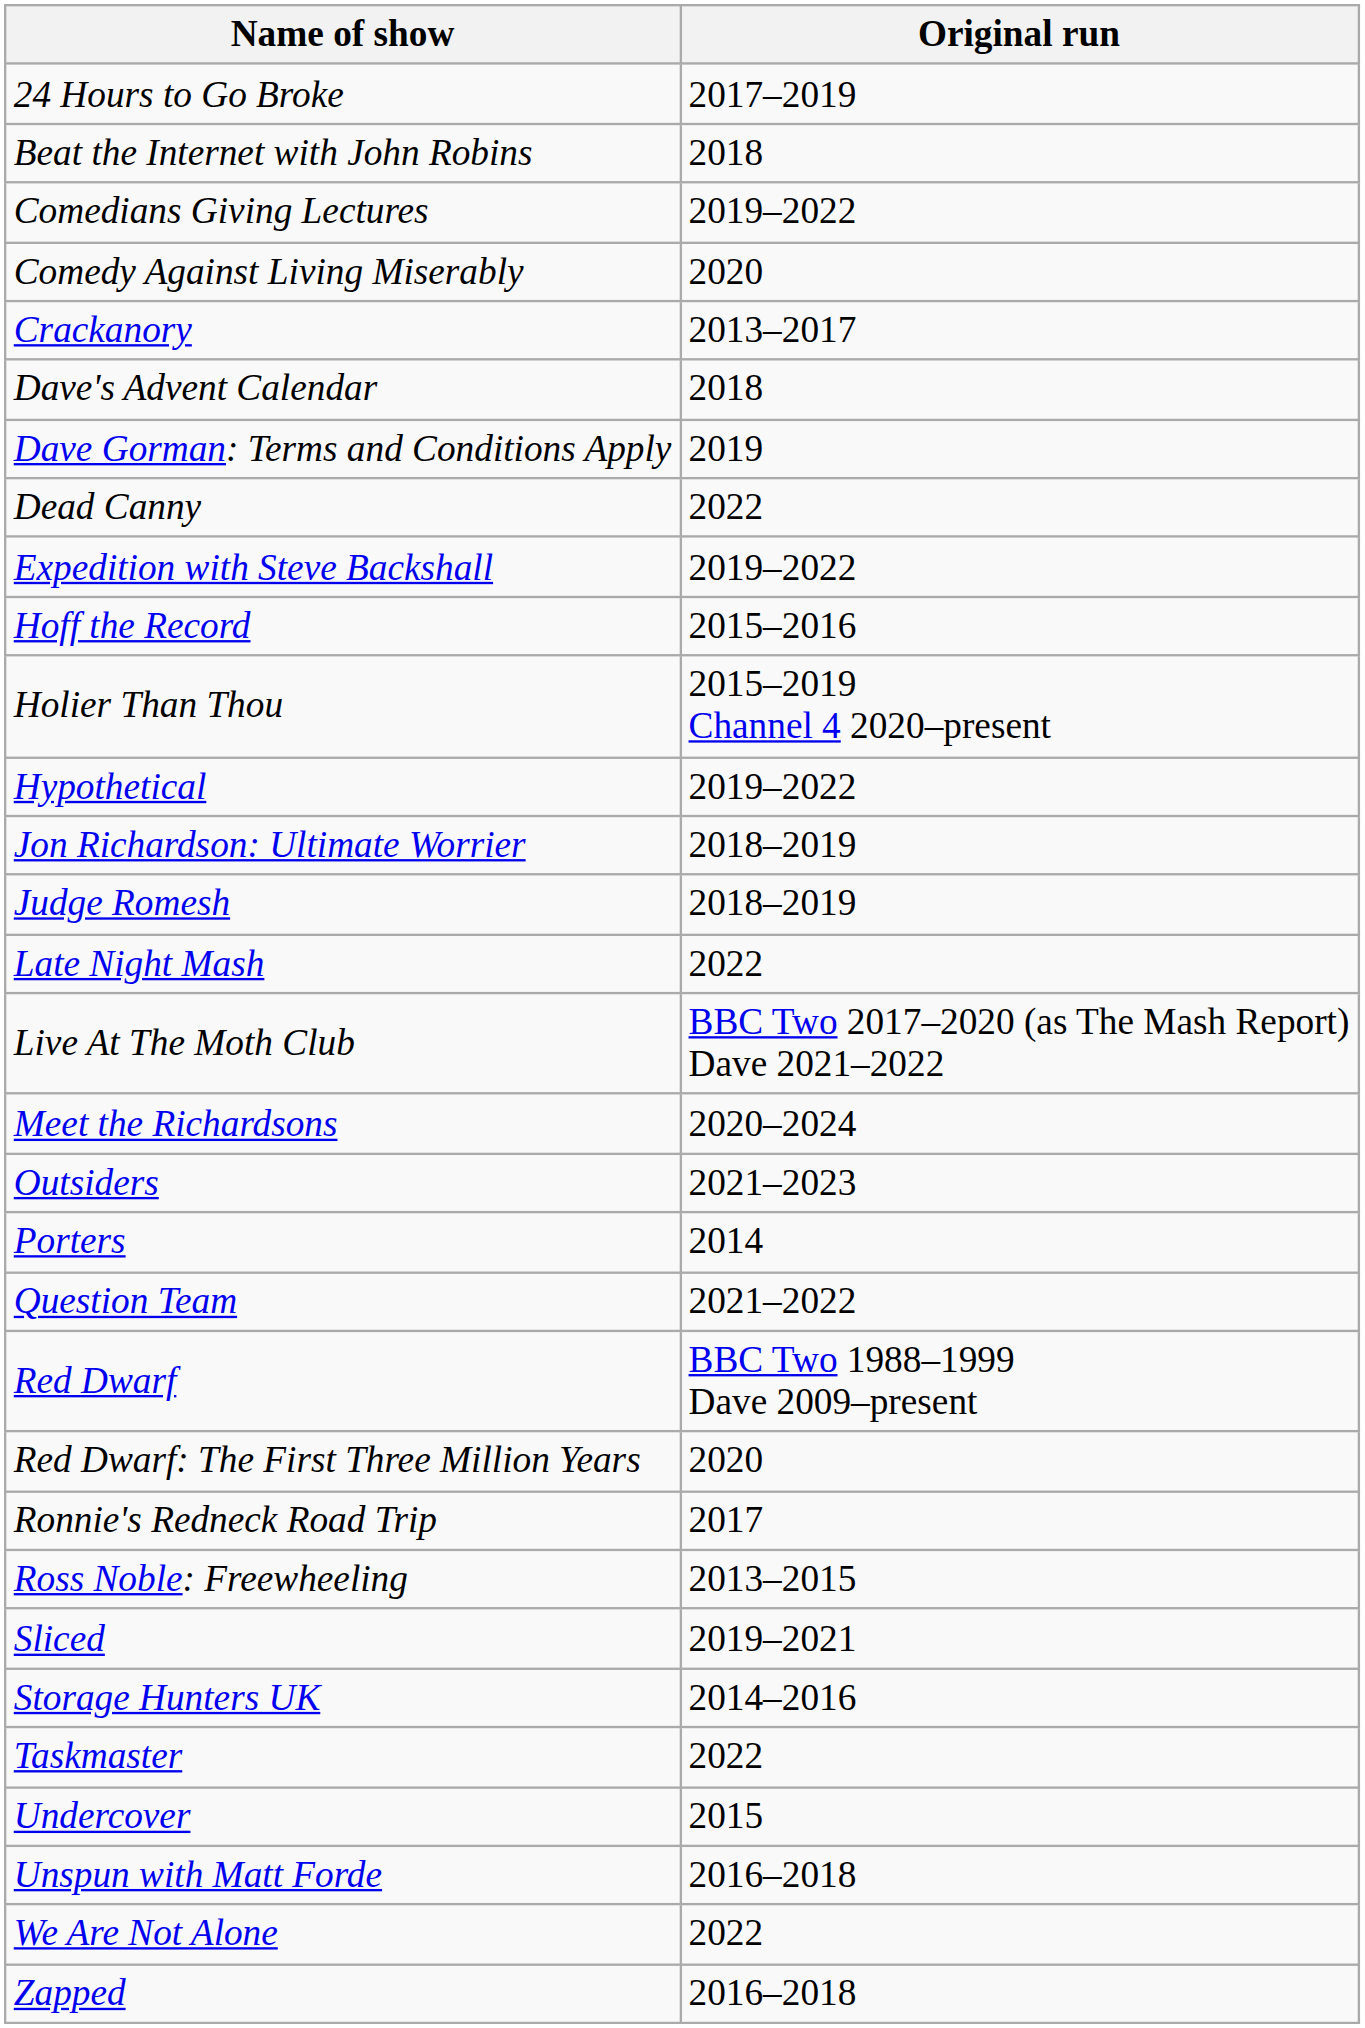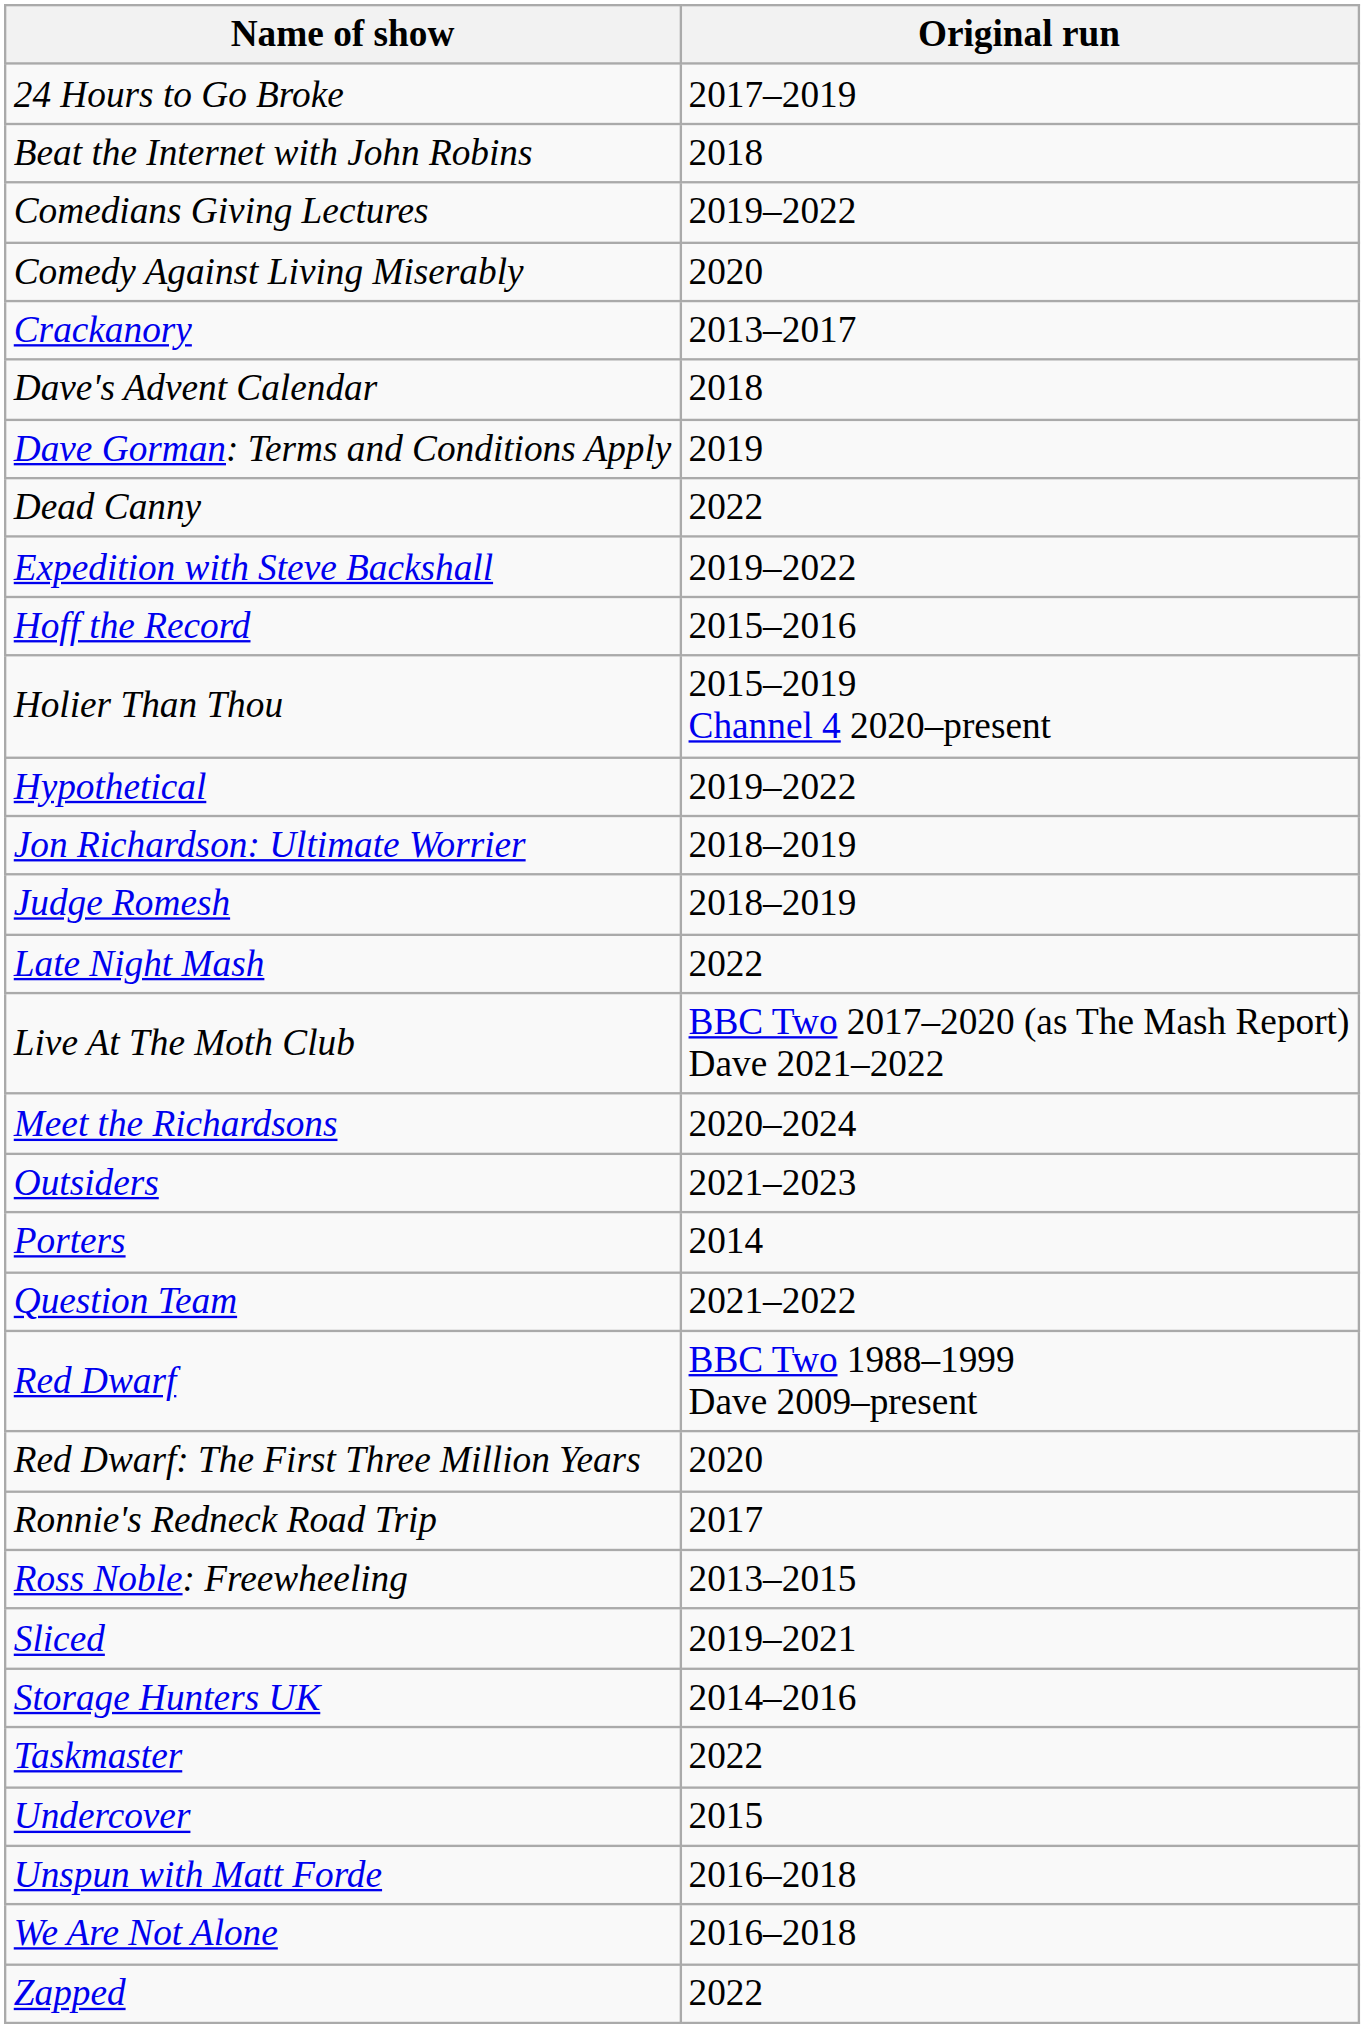 <table class="wikitable sortable">
 <tr>
 <th>Name of show</th>
 <th>Original run</th>
 </tr>
 <tr>
 <td><em>24 Hours to Go Broke</em></td>
 <td>2017–2019</td>
 </tr>
 <tr>
 <td><em>Beat the Internet with John Robins</em></td>
 <td>2018</td>
 </tr>
 <tr>
 <td><em>Comedians Giving Lectures</em></td>
 <td>2019–2022</td>
 </tr>
 <tr>
 <td><em>Comedy Against Living Miserably</em></td>
 <td>2020</td>
 </tr>
 <tr>
 <td><em><a href='#'>Crackanory</a></em></td>
 <td>2013–2017</td>
 </tr>
 <tr>
 <td><em>Dave's Advent Calendar</em></td>
 <td>2018</td>
 </tr>
 <tr>
 <td><em><a href='#'>Dave Gorman</a>: Terms and Conditions Apply</em></td>
 <td>2019</td>
 </tr>
 <tr>
 <td><em>Dead Canny</em></td>
 <td>2022</td>
 </tr>
 <tr>
 <td><em><a href='#'>Expedition with Steve Backshall</a></em></td>
 <td>2019–2022</td>
 </tr>
 <tr>
 <td><em><a href='#'>Hoff the Record</a></em></td>
 <td>2015–2016</td>
 </tr>
 <tr>
 <td><em>Holier Than Thou</em></td>
 <td>2015–2019 <br><a href='#'>Channel 4</a> 2020–present</td>
 </tr>
 <tr>
 <td><em><a href='#'>Hypothetical</a></em></td>
 <td>2019–2022</td>
 </tr>
 <tr>
 <td><em><a href='#'>Jon Richardson: Ultimate Worrier</a></em></td>
 <td>2018–2019</td>
 </tr>
 <tr>
 <td><em><a href='#'>Judge Romesh</a></em></td>
 <td>2018–2019</td>
 </tr>
 <tr>
 <td><em><a href='#'>Late Night Mash</a></em></td>
 <td>2022</td>
 </tr>
 <tr>
 <td><em>Live At The Moth Club</em></td>
 <td><a href='#'>BBC Two</a> 2017–2020 (as The Mash Report)<br>Dave 2021–2022</td>
 </tr>
 <tr>
 <td><em><a href='#'>Meet the Richardsons</a></em></td>
 <td>2020–2024</td>
 </tr>
 <tr>
 <td><em><a href='#'>Outsiders</a></em></td>
 <td>2021–2023</td>
 </tr>
 <tr>
 <td><em><a href='#'>Porters</a></em></td>
 <td>2014</td>
 </tr>
 <tr>
 <td><em><a href='#'>Question Team</a></em></td>
 <td>2021–2022</td>
 </tr>
 <tr>
 <td><em><a href='#'>Red Dwarf</a></em></td>
 <td><a href='#'>BBC Two</a> 1988–1999 <br>Dave 2009–present</td>
 </tr>
 <tr>
 <td><em>Red Dwarf: The First Three Million Years</em></td>
 <td>2020</td>
 </tr>
 <tr>
 <td><em>Ronnie's Redneck Road Trip</em></td>
 <td>2017</td>
 </tr>
 <tr>
 <td><em><a href='#'>Ross Noble</a>: Freewheeling</em></td>
 <td>2013–2015</td>
 </tr>
 <tr>
 <td><em><a href='#'>Sliced</a></em></td>
 <td>2019–2021</td>
 </tr>
 <tr>
 <td><em><a href='#'>Storage Hunters UK</a></em></td>
 <td>2014–2016</td>
 </tr>
 <tr>
 <td><em><a href='#'>Taskmaster</a></em></td>
 <td>2022</td>
 </tr>
 <tr>
 <td><em><a href='#'>Undercover</a></em></td>
 <td>2015</td>
 </tr>
 <tr>
 <td><em><a href='#'>Unspun with Matt Forde</a></em></td>
 <td>2016–2018</td>
 </tr>
 <tr>
 <td><em><a href='#'>We Are Not Alone</a></em></td>
-<td>2022</td>
+<td>2016–2018</td>
 </tr>
 <tr>
 <td><em><a href='#'>Zapped</a></em></td>
-<td>2016–2018</td>
+<td>2022</td>
 </tr>
 </table>
